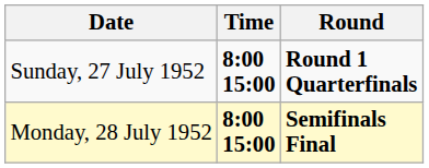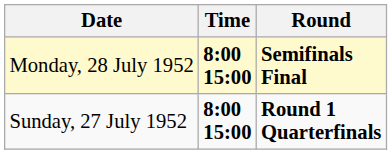 <table class="wikitable">
 <tr>
 <th>Date</th>
 <th>Time</th>
 <th>Round</th>
 </tr>
+<tr style=background:lemonchiffon>
+<td>Monday, 28 July 1952</td>
+<td><strong>8:00</strong><br><strong>15:00</strong></td>
+<td><strong>Semifinals</strong><br><strong>Final</strong></td>
+</tr>
 <tr>
 <td>Sunday, 27 July 1952</td>
 <td><strong>8:00</strong><br><strong>15:00</strong></td>
 <td><strong>Round 1</strong><br><strong>Quarterfinals</strong></td>
 </tr>
-<tr style=background:lemonchiffon>
-<td>Monday, 28 July 1952</td>
-<td><strong>8:00</strong><br><strong>15:00</strong></td>
-<td><strong>Semifinals</strong><br><strong>Final</strong></td>
-</tr>
 </table>
